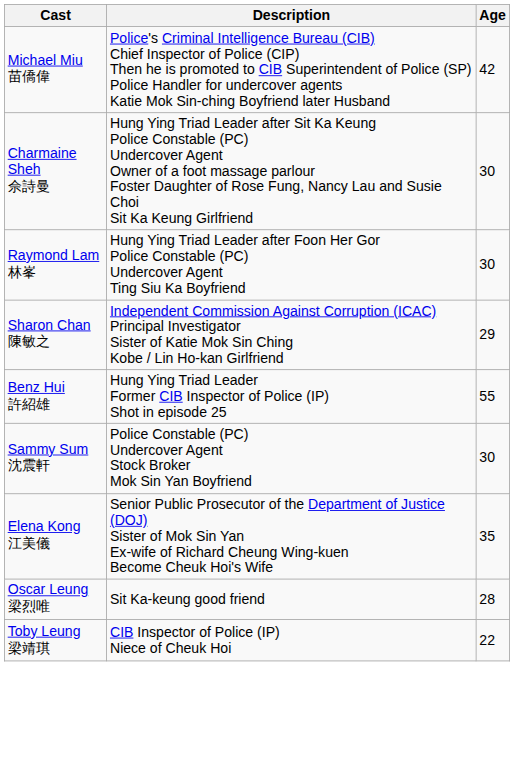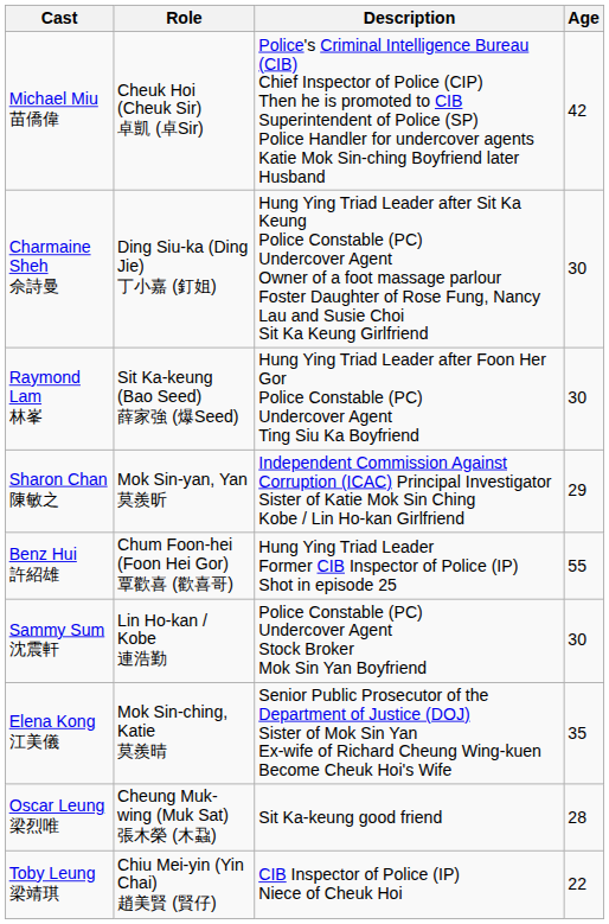 <table class="wikitable" width="65%">
 <tr>
 <th>Cast</th>
+<th>Role</th>
 <th>Description</th>
 <th>Age</th>
 </tr>
 <tr>
 <td><a href='#'>Michael Miu</a> <br> 苗僑偉</td>
+<td>Cheuk Hoi (Cheuk Sir) <br> 卓凱 (卓Sir)</td>
 <td><a href='#'>Police</a>'s <a href='#'>Criminal Intelligence Bureau (CIB)</a> <br> Chief Inspector of Police (CIP) <br> Then he is promoted to <a href='#'>CIB</a> Superintendent of Police (SP) <br> Police Handler for undercover agents <br> Katie Mok Sin-ching Boyfriend later Husband</td>
 <td>42</td>
 </tr>
 <tr>
 <td><a href='#'>Charmaine Sheh</a><br> 佘詩曼</td>
+<td>Ding Siu-ka (Ding Jie) <br> 丁小嘉 (釘姐)</td>
 <td>Hung Ying Triad Leader after Sit Ka Keung<br>Police Constable (PC)<br>Undercover Agent <br>Owner of a foot massage parlour <br>Foster Daughter of Rose Fung, Nancy Lau and Susie Choi <br>Sit Ka Keung Girlfriend</td>
 <td>30</td>
 </tr>
 <tr>
 <td><a href='#'>Raymond Lam</a><br> 林峯</td>
+<td>Sit Ka-keung (Bao Seed) <br> 薛家強 (爆Seed)</td>
 <td>Hung Ying Triad Leader after Foon Her Gor <br> Police Constable (PC) <br> Undercover Agent<br>Ting Siu Ka Boyfriend</td>
 <td>30</td>
 </tr>
 <tr>
 <td><a href='#'>Sharon Chan</a><br> 陳敏之</td>
+<td>Mok Sin-yan, Yan <br> 莫羨昕</td>
 <td><a href='#'>Independent Commission Against Corruption (ICAC)</a> Principal Investigator<br>Sister of Katie Mok Sin Ching <br>Kobe / Lin Ho-kan Girlfriend</td>
 <td>29</td>
 </tr>
 <tr>
 <td><a href='#'>Benz Hui</a><br> 許紹雄</td>
+<td>Chum Foon-hei (Foon Hei Gor) <br> 覃歡喜 (歡喜哥)</td>
 <td>Hung Ying Triad Leader <br>Former <a href='#'>CIB</a> Inspector of Police (IP) <br>Shot in episode 25</td>
 <td>55</td>
 </tr>
 <tr>
 <td><a href='#'>Sammy Sum</a><br> 沈震軒</td>
+<td>Lin Ho-kan / Kobe <br> 連浩勤</td>
 <td>Police Constable (PC) <br> Undercover Agent <br>Stock Broker <br>Mok Sin Yan Boyfriend</td>
 <td>30</td>
 </tr>
 <tr>
 <td><a href='#'>Elena Kong</a><br> 江美儀</td>
+<td>Mok Sin-ching, Katie <br> 莫羨晴</td>
 <td>Senior Public Prosecutor of the <a href='#'>Department of Justice (DOJ)</a> <br>Sister of Mok Sin Yan <br>Ex-wife of Richard Cheung Wing-kuen <br>Become Cheuk Hoi's Wife</td>
 <td>35</td>
 </tr>
 <tr>
 <td><a href='#'>Oscar Leung</a><br> 梁烈唯</td>
+<td>Cheung Muk-wing (Muk Sat) <br> 張木榮 (木蝨)</td>
 <td>Sit Ka-keung good friend</td>
 <td>28</td>
 </tr>
 <tr>
 <td><a href='#'>Toby Leung</a><br> 梁靖琪</td>
+<td>Chiu Mei-yin (Yin Chai) <br> 趙美賢 (賢仔)</td>
 <td><a href='#'>CIB</a> Inspector of Police (IP) <br>Niece of Cheuk Hoi</td>
 <td>22</td>
 </tr>
 </table>
